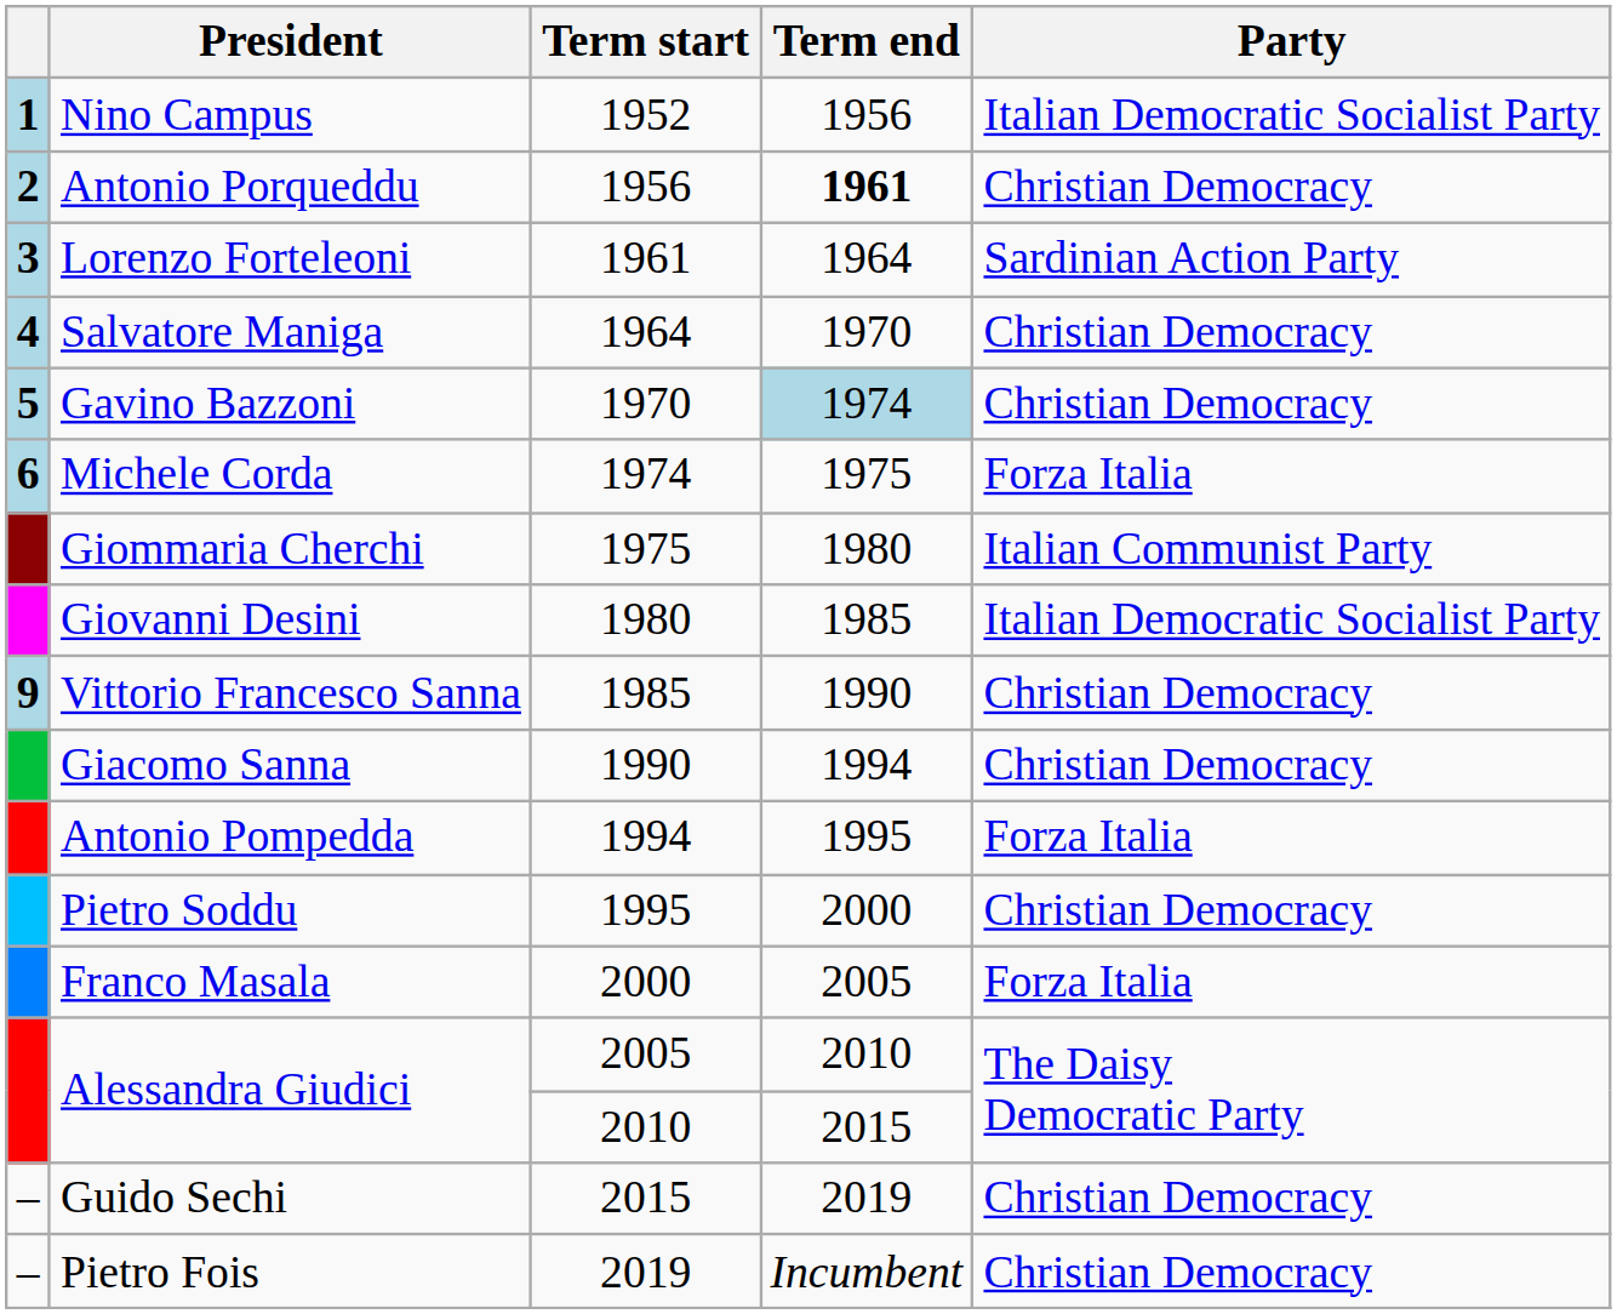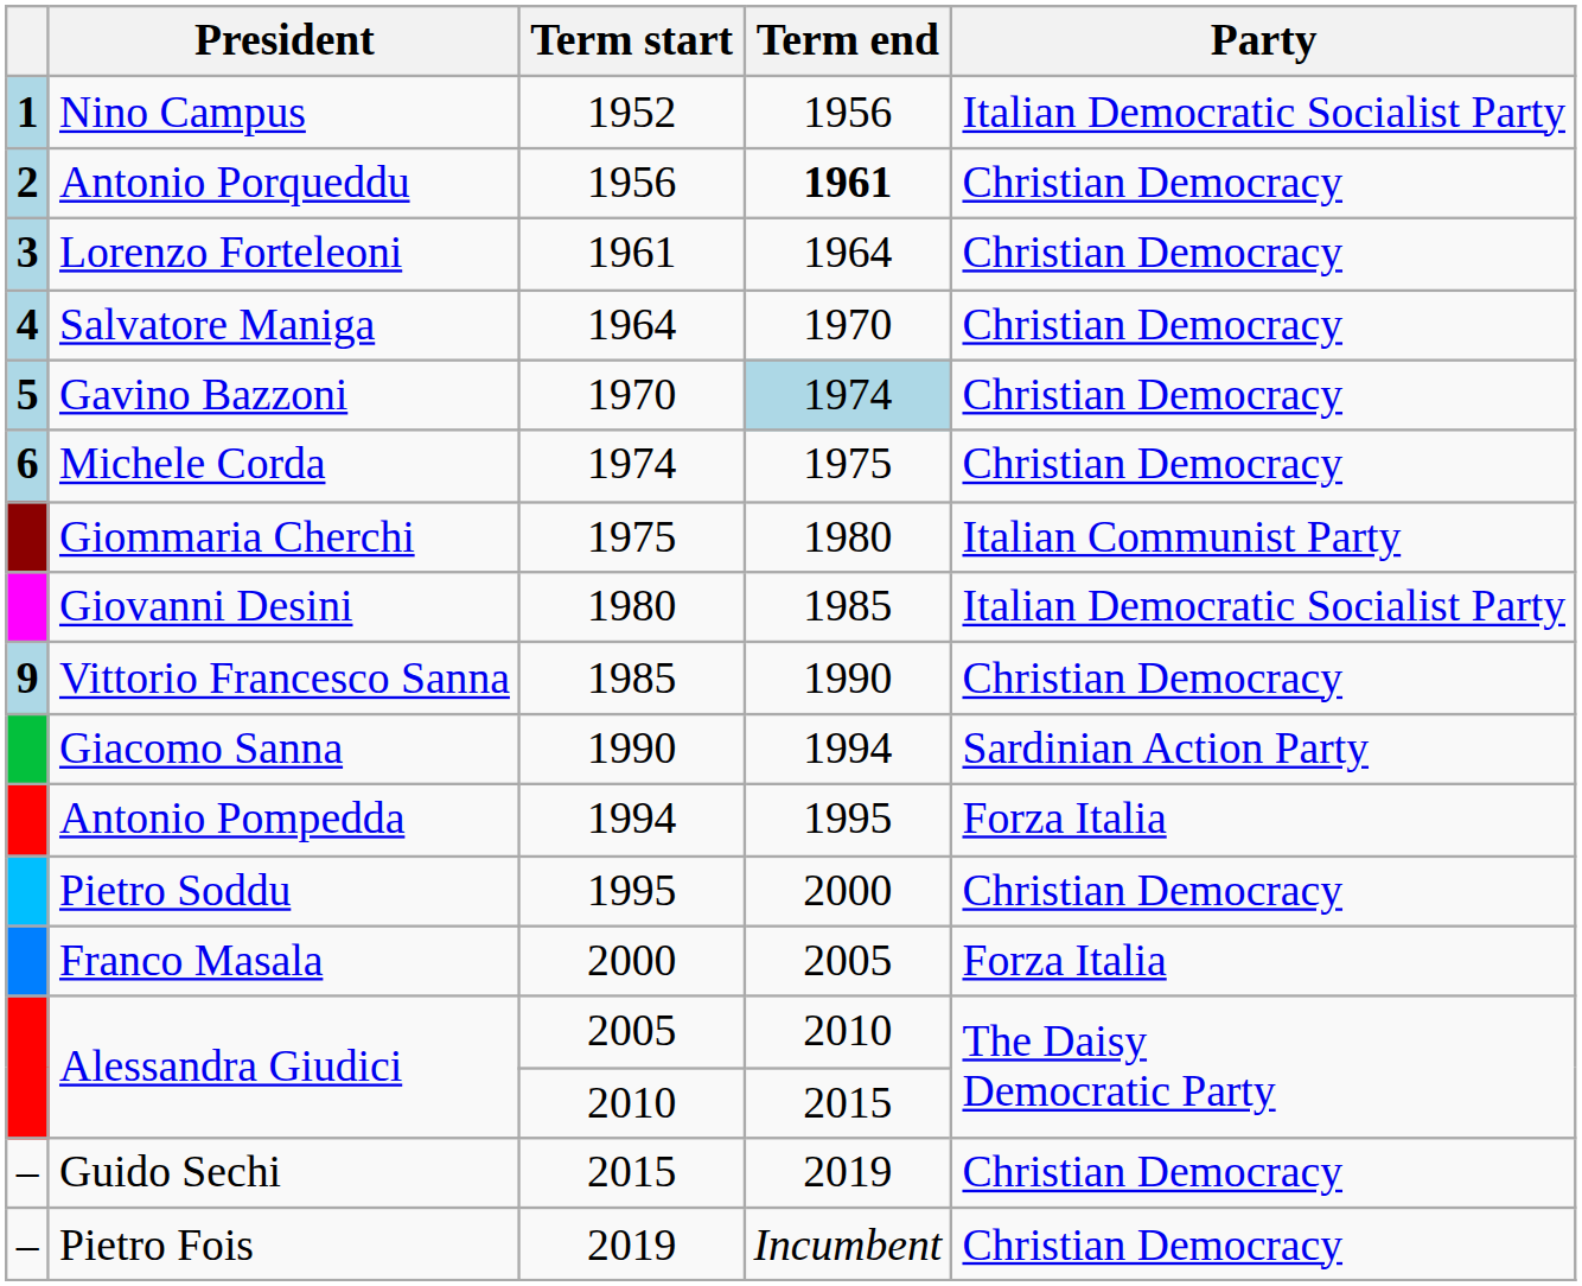 <table class="wikitable">
 <tr>
 <th class=unsortable> </th>
 <th>President</th>
 <th>Term start</th>
 <th>Term end</th>
 <th>Party</th>
 </tr>
 <tr>
 <th style="background:#ADD8E6;">1</th>
 <td><a href='#'>Nino Campus</a></td>
 <td align=center>1952</td>
 <td align=center>1956</td>
 <td><a href='#'>Italian Democratic Socialist Party</a></td>
 </tr>
 <tr>
 <th style="background:#ADD8E6;">2</th>
 <td><a href='#'>Antonio Porqueddu</a></td>
 <td align=center>1956</td>
 <td align=center><strong>1961</strong></td>
 <td><a href='#'>Christian Democracy</a></td>
 </tr>
 <tr>
 <th style="background:#ADD8E6;">3</th>
 <td><a href='#'>Lorenzo Forteleoni</a></td>
 <td align=center>1961</td>
 <td align=center>1964</td>
-<td><a href='#'>Sardinian Action Party</a></td>
+<td><a href='#'>Christian Democracy</a></td>
 </tr>
 <tr>
 <th style="background:#ADD8E6;">4</th>
 <td><a href='#'>Salvatore Maniga</a></td>
 <td align=center>1964</td>
 <td align=center>1970</td>
 <td><a href='#'>Christian Democracy</a></td>
 </tr>
 <tr>
 <th style="background:#ADD8E6;">5</th>
 <td><a href='#'>Gavino Bazzoni</a></td>
 <td align=center>1970</td>
 <td align=center style="background: lightblue;">1974</td>
 <td><a href='#'>Christian Democracy</a></td>
 </tr>
 <tr>
 <th style="background:#ADD8E6;">6</th>
 <td><a href='#'>Michele Corda</a></td>
 <td align=center>1974</td>
 <td align=center>1975</td>
-<td><a href='#'>Forza Italia</a></td>
+<td><a href='#'>Christian Democracy</a></td>
 </tr>
 <tr>
 <th style="background:#8B0000;"></th>
 <td><a href='#'>Giommaria Cherchi</a></td>
 <td align=center>1975</td>
 <td align=center>1980</td>
 <td><a href='#'>Italian Communist Party</a></td>
 </tr>
 <tr>
 <th style="background:#FF00FF;"></th>
 <td><a href='#'>Giovanni Desini</a></td>
 <td align=center>1980</td>
 <td align=center>1985</td>
 <td><a href='#'>Italian Democratic Socialist Party</a></td>
 </tr>
 <tr>
 <th style="background:#ADD8E6;">9</th>
 <td><a href='#'>Vittorio Francesco Sanna</a></td>
 <td align=center>1985</td>
 <td align=center>1990</td>
 <td><a href='#'>Christian Democracy</a></td>
 </tr>
 <tr>
 <th style="background:#03C03C;"></th>
 <td><a href='#'>Giacomo Sanna</a></td>
 <td align=center>1990</td>
 <td align=center>1994</td>
-<td><a href='#'>Christian Democracy</a></td>
+<td><a href='#'>Sardinian Action Party</a></td>
 </tr>
 <tr>
 <th style="background:#FF0000;"></th>
 <td><a href='#'>Antonio Pompedda</a></td>
 <td align=center>1994</td>
 <td align=center>1995</td>
 <td><a href='#'>Forza Italia</a></td>
 </tr>
 <tr>
 <th style="background:#00BFFF;"></th>
 <td><a href='#'>Pietro Soddu</a></td>
 <td align=center>1995</td>
 <td align=center>2000</td>
 <td><a href='#'>Christian Democracy</a></td>
 </tr>
 <tr>
 <th style="background:#007FFF;"></th>
 <td><a href='#'>Franco Masala</a></td>
 <td align=center>2000</td>
 <td align=center>2005</td>
 <td><a href='#'>Forza Italia</a></td>
 </tr>
 <tr>
 <th rowspan=2 style="background:#FF0000;"></th>
 <td rowspan=2><a href='#'>Alessandra Giudici</a></td>
 <td align=center>2005</td>
 <td align=center>2010</td>
 <td rowspan=2><a href='#'>The Daisy</a><br><a href='#'>Democratic Party</a></td>
 </tr>
 <tr>
 <td align=center>2010</td>
 <td align=center>2015</td>
 </tr>
 <tr>
 <td>–</td>
 <td>Guido Sechi</td>
 <td align=center>2015</td>
 <td align=center>2019</td>
 <td><a href='#'>Christian Democracy</a></td>
 </tr>
 <tr>
 <td>–</td>
 <td>Pietro Fois</td>
 <td align=center>2019</td>
 <td align=center><em>Incumbent</em></td>
 <td><a href='#'>Christian Democracy</a></td>
 </tr>
 <tr>
 </tr>
 </table>
